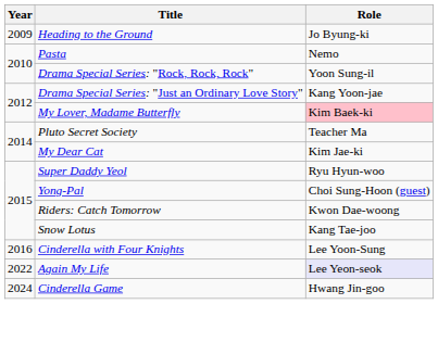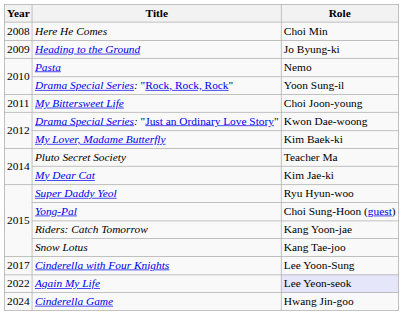 <table class="wikitable">
 <tr>
 <th>Year</th>
 <th>Title</th>
 <th>Role</th>
+</tr>
+<tr>
+<td style="text-align:center;">2008</td>
+<td><em>Here He Comes</em></td>
+<td>Choi Min</td>
 </tr>
 <tr>
 <td style="text-align:center;">2009</td>
 <td><em><a href='#'>Heading to the Ground</a></em></td>
 <td>Jo Byung-ki</td>
 </tr>
 <tr>
 <td rowspan="2" style="text-align:center;">2010</td>
 <td><em><a href='#'>Pasta</a></em></td>
 <td>Nemo</td>
 </tr>
 <tr>
 <td><em><a href='#'>Drama Special Series</a>:</em> "<a href='#'>Rock, Rock, Rock</a>"</td>
 <td>Yoon Sung-il</td>
 </tr>
 <tr>
+<td style="text-align:center;">2011</td>
+<td><em><a href='#'>My Bittersweet Life</a></em></td>
+<td>Choi Joon-young</td>
+</tr>
+<tr>
 <td rowspan="2" style="text-align:center;">2012</td>
 <td><em><a href='#'>Drama Special Series</a>:</em> "<a href='#'>Just an Ordinary Love Story</a>"</td>
-<td>Kang Yoon-jae</td>
+<td>Kwon Dae-woong</td>
 </tr>
 <tr>
 <td><em><a href='#'>My Lover, Madame Butterfly</a></em></td>
-<td style="background: pink;">Kim Baek-ki</td>
+<td>Kim Baek-ki</td>
 </tr>
 <tr>
 <td rowspan="2" style="text-align:center;">2014</td>
 <td><em>Pluto Secret Society</em></td>
 <td>Teacher Ma</td>
 </tr>
 <tr>
 <td><em><a href='#'>My Dear Cat</a></em></td>
 <td>Kim Jae-ki</td>
 </tr>
 <tr>
 <td rowspan="4" style="text-align:center;">2015</td>
 <td><em><a href='#'>Super Daddy Yeol</a></em></td>
 <td>Ryu Hyun-woo</td>
 </tr>
 <tr>
 <td><em><a href='#'>Yong-Pal</a></em></td>
 <td>Choi Sung-Hoon (<a href='#'>guest</a>)</td>
 </tr>
 <tr>
 <td><em>Riders: Catch Tomorrow</em></td>
-<td>Kwon Dae-woong</td>
+<td>Kang Yoon-jae</td>
 </tr>
 <tr>
 <td><em>Snow Lotus</em></td>
 <td>Kang Tae-joo</td>
 </tr>
 <tr>
-<td style="text-align:center;">2016</td>
+<td style="text-align:center;">2017</td>
 <td><em><a href='#'>Cinderella with Four Knights</a></em></td>
 <td>Lee Yoon-Sung</td>
 </tr>
 <tr>
 <td style="text-align:center;">2022</td>
 <td><em><a href='#'>Again My Life</a></em></td>
 <td style="background: lavender;">Lee Yeon-seok</td>
 </tr>
 <tr>
 <td style="text-align:center;">2024</td>
 <td><em><a href='#'>Cinderella Game</a></em></td>
 <td>Hwang Jin-goo</td>
 </tr>
 </table>
